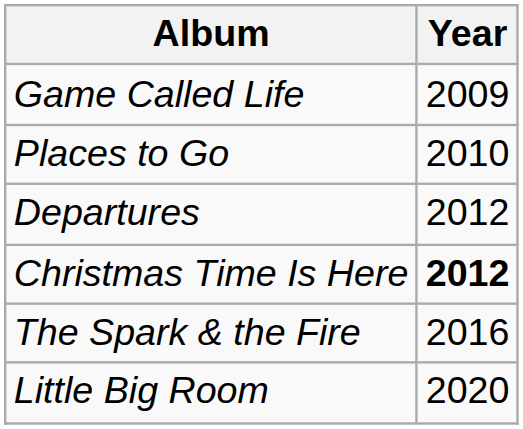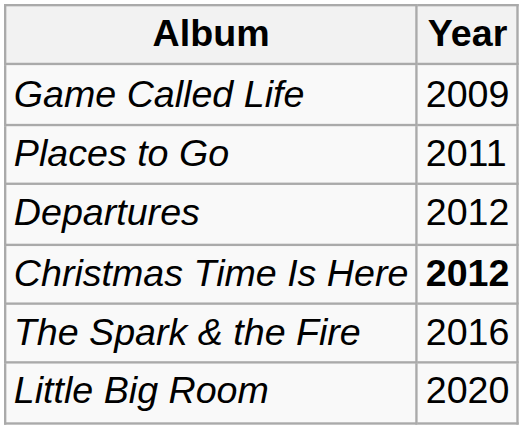 <table class=wikitable>
 <tr>
 <th>Album</th>
 <th>Year</th>
 </tr>
 <tr>
 <td><em>Game Called Life</em></td>
 <td>2009</td>
 </tr>
 <tr>
 <td><em>Places to Go</em></td>
-<td>2010</td>
+<td>2011</td>
 </tr>
 <tr>
 <td><em>Departures</em></td>
 <td>2012</td>
 </tr>
 <tr>
 <td><em>Christmas Time Is Here</em></td>
 <td><strong>2012</strong></td>
 </tr>
 <tr>
 <td><em>The Spark & the Fire</em></td>
 <td>2016</td>
 </tr>
 <tr>
 <td><em>Little Big Room</em></td>
 <td>2020</td>
 </tr>
 </table>
